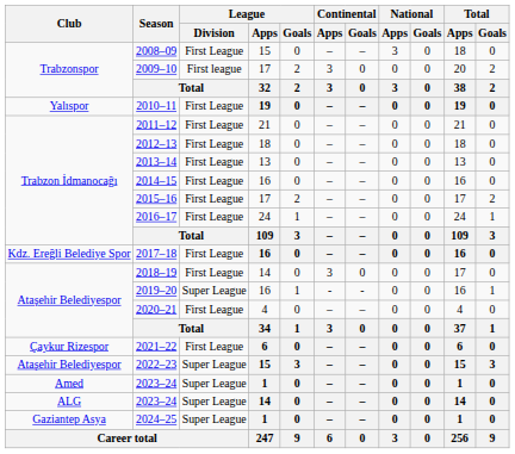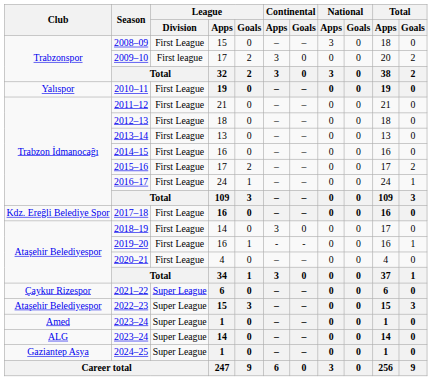 <table class="wikitable" style="text-align: center;">
 <tr>
 <th rowspan="2">Club</th>
 <th rowspan="2">Season</th>
 <th colspan="3">League</th>
 <th colspan="2">Continental</th>
 <th colspan="2">National</th>
 <th colspan="2">Total</th>
 </tr>
 <tr>
 <th>Division</th>
 <th>Apps</th>
 <th>Goals</th>
 <th>Apps</th>
 <th>Goals</th>
 <th>Apps</th>
 <th>Goals</th>
 <th>Apps</th>
 <th>Goals</th>
 </tr>
 <tr>
 <td rowspan=3><a href='#'>Trabzonspor</a></td>
 <td><a href='#'>2008–09</a></td>
 <td>First League</td>
 <td>15</td>
 <td>0</td>
 <td>–</td>
 <td>–</td>
 <td>3</td>
 <td>0</td>
 <td>18</td>
 <td>0</td>
 </tr>
 <tr>
 <td><a href='#'>2009–10</a></td>
 <td>First league</td>
 <td>17</td>
 <td>2</td>
 <td>3</td>
 <td>0</td>
 <td>0</td>
 <td>0</td>
 <td>20</td>
 <td>2</td>
 </tr>
 <tr>
 <th colspan=2>Total</th>
 <th>32</th>
 <th>2</th>
 <th>3</th>
 <th>0</th>
 <th>3</th>
 <th>0</th>
 <th>38</th>
 <th>2</th>
 </tr>
 <tr>
 <td><a href='#'>Yalıspor</a></td>
 <td><a href='#'>2010–11</a></td>
 <td>First League</td>
 <th>19</th>
 <th>0</th>
 <th>–</th>
 <th>–</th>
 <th>0</th>
 <th>0</th>
 <th>19</th>
 <th>0</th>
 </tr>
 <tr>
 <td rowspan=7><a href='#'>Trabzon İdmanocağı</a></td>
 <td><a href='#'>2011–12</a></td>
 <td>First League</td>
 <td>21</td>
 <td>0</td>
 <td>–</td>
 <td>–</td>
 <td>0</td>
 <td>0</td>
 <td>21</td>
 <td>0</td>
 </tr>
 <tr>
 <td><a href='#'>2012–13</a></td>
 <td>First League</td>
 <td>18</td>
 <td>0</td>
 <td>–</td>
 <td>–</td>
 <td>0</td>
 <td>0</td>
 <td>18</td>
 <td>0</td>
 </tr>
 <tr>
 <td><a href='#'>2013–14</a></td>
 <td>First League</td>
 <td>13</td>
 <td>0</td>
 <td>–</td>
 <td>–</td>
 <td>0</td>
 <td>0</td>
 <td>13</td>
 <td>0</td>
 </tr>
 <tr>
 <td><a href='#'>2014–15</a></td>
 <td>First League</td>
 <td>16</td>
 <td>0</td>
 <td>–</td>
 <td>–</td>
 <td>0</td>
 <td>0</td>
 <td>16</td>
 <td>0</td>
 </tr>
 <tr>
 <td><a href='#'>2015–16</a></td>
 <td>First League</td>
 <td>17</td>
 <td>2</td>
 <td>–</td>
 <td>–</td>
 <td>0</td>
 <td>0</td>
 <td>17</td>
 <td>2</td>
 </tr>
 <tr>
 <td><a href='#'>2016–17</a></td>
 <td>First League</td>
 <td>24</td>
 <td>1</td>
 <td>–</td>
 <td>–</td>
 <td>0</td>
 <td>0</td>
 <td>24</td>
 <td>1</td>
 </tr>
 <tr>
 <th colspan=2>Total</th>
 <th>109</th>
 <th>3</th>
 <th>–</th>
 <th>–</th>
 <th>0</th>
 <th>0</th>
 <th>109</th>
 <th>3</th>
 </tr>
 <tr>
 <td><a href='#'>Kdz. Ereğli Belediye Spor</a></td>
 <td><a href='#'>2017–18</a></td>
 <td>First League</td>
 <th>16</th>
 <th>0</th>
 <th>–</th>
 <th>–</th>
 <th>0</th>
 <th>0</th>
 <th>16</th>
 <th>0</th>
 </tr>
 <tr>
 <td rowspan=4><a href='#'>Ataşehir Belediyespor</a></td>
 <td><a href='#'>2018–19</a></td>
 <td>First League</td>
 <td>14</td>
 <td>0</td>
 <td>3</td>
 <td>0</td>
 <td>0</td>
 <td>0</td>
 <td>17</td>
 <td>0</td>
 </tr>
 <tr>
 <td><a href='#'>2019–20</a></td>
-<td>Super League</td>
+<td>First League</td>
 <td>16</td>
 <td>1</td>
 <td>-</td>
 <td>-</td>
 <td>0</td>
 <td>0</td>
 <td>16</td>
 <td>1</td>
 </tr>
 <tr>
 <td><a href='#'>2020–21</a></td>
 <td>First League</td>
 <td>4</td>
 <td>0</td>
 <td>–</td>
 <td>–</td>
 <td>0</td>
 <td>0</td>
 <td>4</td>
 <td>0</td>
 </tr>
 <tr>
 <th colspan=2>Total</th>
 <th>34</th>
 <th>1</th>
 <th>3</th>
 <th>0</th>
 <th>0</th>
 <th>0</th>
 <th>37</th>
 <th>1</th>
 </tr>
 <tr>
 <td><a href='#'>Çaykur Rizespor</a></td>
 <td><a href='#'>2021–22</a></td>
-<td>First League</td>
+<td><a href='#'>Super League</a></td>
 <th>6</th>
 <th>0</th>
 <th>–</th>
 <th>–</th>
 <th>0</th>
 <th>0</th>
 <th>6</th>
 <th>0</th>
 </tr>
 <tr>
 <td><a href='#'>Ataşehir Belediyespor</a></td>
 <td><a href='#'>2022–23</a></td>
 <td>Super League</td>
 <th>15</th>
 <th>3</th>
 <th>–</th>
 <th>–</th>
 <th>0</th>
 <th>0</th>
 <th>15</th>
 <th>3</th>
 </tr>
 <tr>
 <td><a href='#'>Amed</a></td>
 <td><a href='#'>2023–24</a></td>
 <td>Super League</td>
 <th>1</th>
 <th>0</th>
 <th>–</th>
 <th>–</th>
 <th>0</th>
 <th>0</th>
 <th>1</th>
 <th>0</th>
 </tr>
 <tr>
 <td><a href='#'>ALG</a></td>
 <td><a href='#'>2023–24</a></td>
 <td>Super League</td>
 <th>14</th>
 <th>0</th>
 <th>–</th>
 <th>–</th>
 <th>0</th>
 <th>0</th>
 <th>14</th>
 <th>0</th>
 </tr>
 <tr>
 <td><a href='#'>Gaziantep Asya</a></td>
 <td><a href='#'>2024–25</a></td>
 <td>Super League</td>
 <th>1</th>
 <th>0</th>
 <th>–</th>
 <th>–</th>
 <th>0</th>
 <th>0</th>
 <th>1</th>
 <th>0</th>
 </tr>
 <tr>
 <th colspan=3>Career total</th>
 <th>247</th>
 <th>9</th>
 <th>6</th>
 <th>0</th>
 <th>3</th>
 <th>0</th>
 <th>256</th>
 <th>9</th>
 </tr>
 </table>
